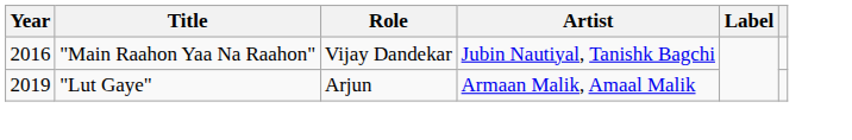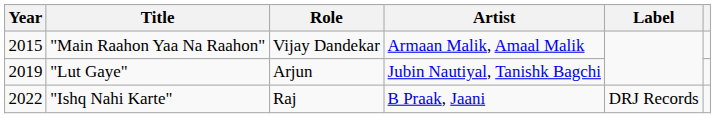 <table class="wikitable sortable">
 <tr>
 <th scope="col">Year</th>
 <th scope="col">Title</th>
 <th scope="col">Role</th>
 <th scope="col">Artist</th>
 <th scope="col">Label</th>
 <th scope="col" class="unsortable"></th>
 </tr>
 <tr>
-<td>2016</td>
+<td>2015</td>
 <td>"Main Raahon Yaa Na Raahon"</td>
 <td>Vijay Dandekar</td>
-<td><a href='#'>Jubin Nautiyal</a>, <a href='#'>Tanishk Bagchi</a></td>
+<td><a href='#'>Armaan Malik</a>, <a href='#'>Amaal Malik</a></td>
 <td rowspan="2"></td>
 <td></td>
 </tr>
 <tr>
 <td>2019</td>
 <td>"Lut Gaye"</td>
 <td>Arjun</td>
-<td><a href='#'>Armaan Malik</a>, <a href='#'>Amaal Malik</a></td>
+<td><a href='#'>Jubin Nautiyal</a>, <a href='#'>Tanishk Bagchi</a></td>
+<td></td>
+</tr>
+<tr>
+<td>2022</td>
+<td>"Ishq Nahi Karte"</td>
+<td>Raj</td>
+<td><a href='#'>B Praak</a>, <a href='#'>Jaani</a></td>
+<td>DRJ Records</td>
 <td></td>
 </tr>
 </table>
